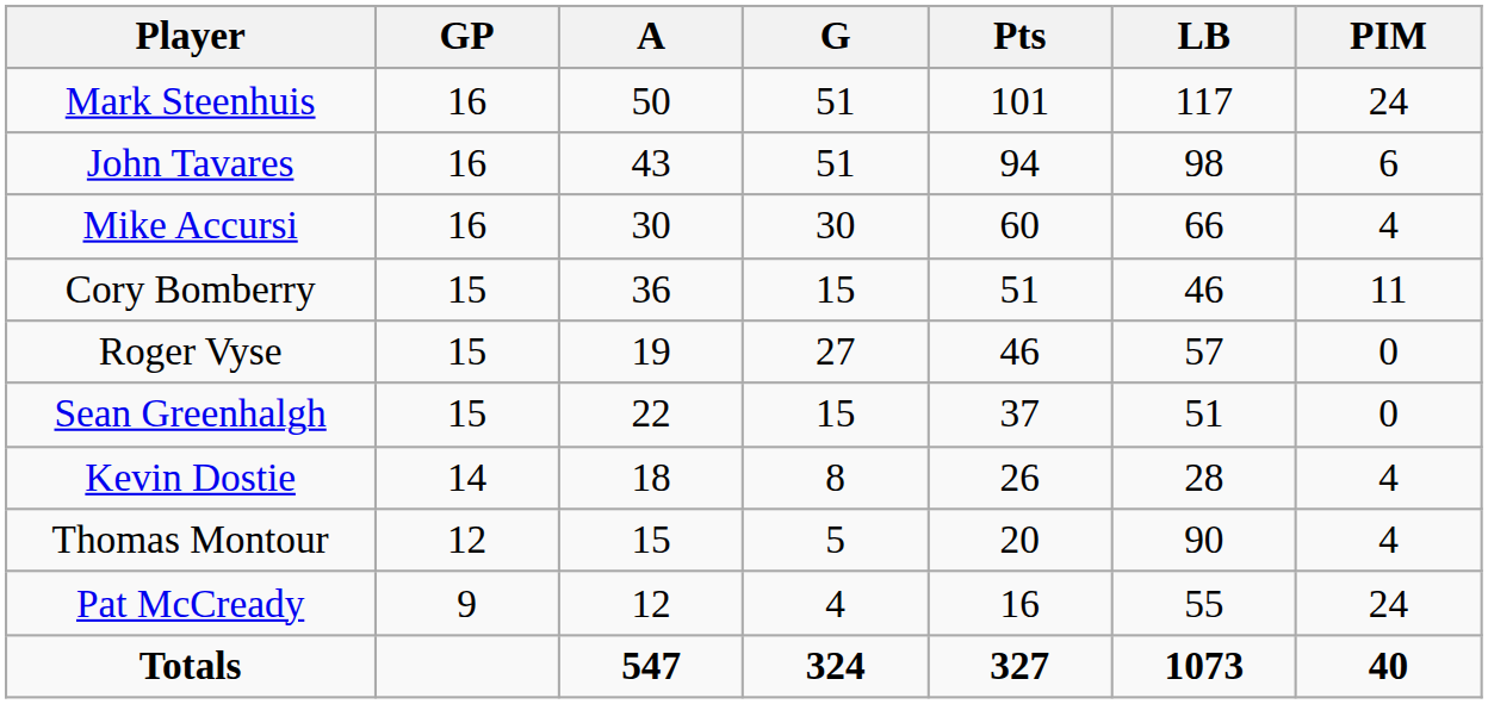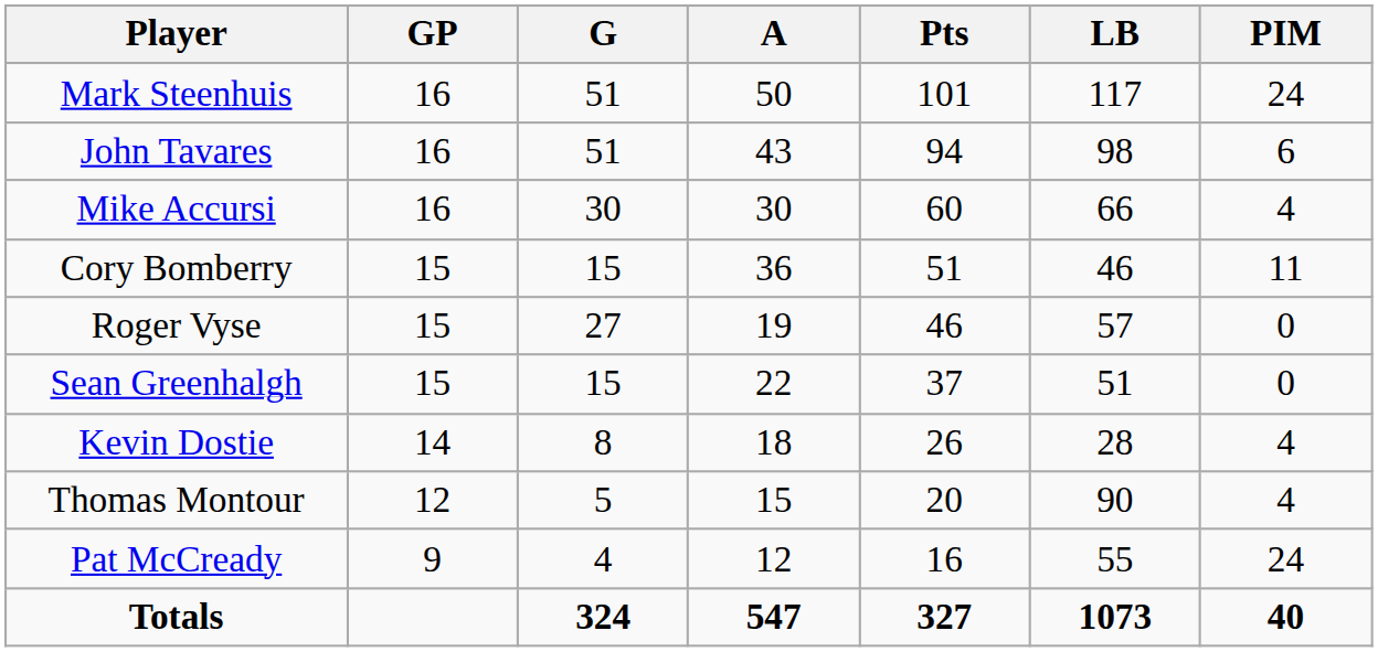 <table class="wikitable sortable">
 <tr align=center>
 <th width="20%">Player</th>
 <th width="10%">GP</th>
+<th width="10%">G</th>
 <th width="10%">A</th>
-<th width="10%">G</th>
 <th width="10%">Pts</th>
 <th width="10%">LB</th>
 <th width="10%">PIM</th>
 </tr>
 <tr align=center>
 <td><a href='#'>Mark Steenhuis</a></td>
 <td>16</td>
+<td>51</td>
 <td>50</td>
-<td>51</td>
 <td>101</td>
 <td>117</td>
 <td>24</td>
 </tr>
 <tr align=center>
 <td><a href='#'>John Tavares</a></td>
 <td>16</td>
+<td>51</td>
 <td>43</td>
-<td>51</td>
 <td>94</td>
 <td>98</td>
 <td>6</td>
 </tr>
 <tr align=center>
 <td><a href='#'>Mike Accursi</a></td>
 <td>16</td>
 <td>30</td>
 <td>30</td>
 <td>60</td>
 <td>66</td>
 <td>4</td>
 </tr>
 <tr align=center>
 <td>Cory Bomberry</td>
 <td>15</td>
+<td>15</td>
 <td>36</td>
-<td>15</td>
 <td>51</td>
 <td>46</td>
 <td>11</td>
 </tr>
 <tr align=center>
 <td>Roger Vyse</td>
 <td>15</td>
+<td>27</td>
 <td>19</td>
-<td>27</td>
 <td>46</td>
 <td>57</td>
 <td>0</td>
 </tr>
 <tr align=center>
 <td><a href='#'>Sean Greenhalgh</a></td>
 <td>15</td>
+<td>15</td>
 <td>22</td>
-<td>15</td>
 <td>37</td>
 <td>51</td>
 <td>0</td>
 </tr>
 <tr align=center>
 <td><a href='#'>Kevin Dostie</a></td>
 <td>14</td>
+<td>8</td>
 <td>18</td>
-<td>8</td>
 <td>26</td>
 <td>28</td>
 <td>4</td>
 </tr>
 <tr align=center>
 <td>Thomas Montour</td>
 <td>12</td>
+<td>5</td>
 <td>15</td>
-<td>5</td>
 <td>20</td>
 <td>90</td>
 <td>4</td>
 </tr>
 <tr align=center>
 <td><a href='#'>Pat McCready</a></td>
 <td>9</td>
+<td>4</td>
 <td>12</td>
-<td>4</td>
 <td>16</td>
 <td>55</td>
 <td>24</td>
 </tr>
 <tr align=center>
 <td><strong>Totals</strong></td>
 <td></td>
+<td><strong>324</strong></td>
 <td><strong>547</strong></td>
-<td><strong>324</strong></td>
 <td><strong>327</strong></td>
 <td><strong>1073</strong></td>
 <td><strong>40</strong></td>
 </tr>
 </table>
